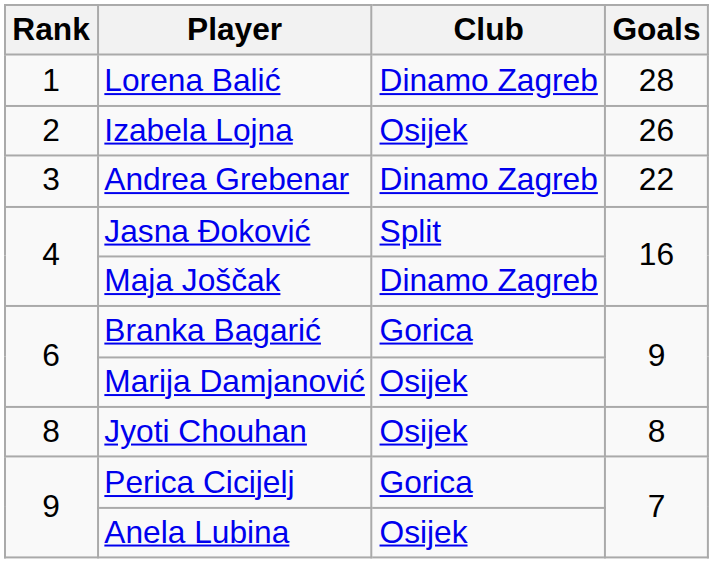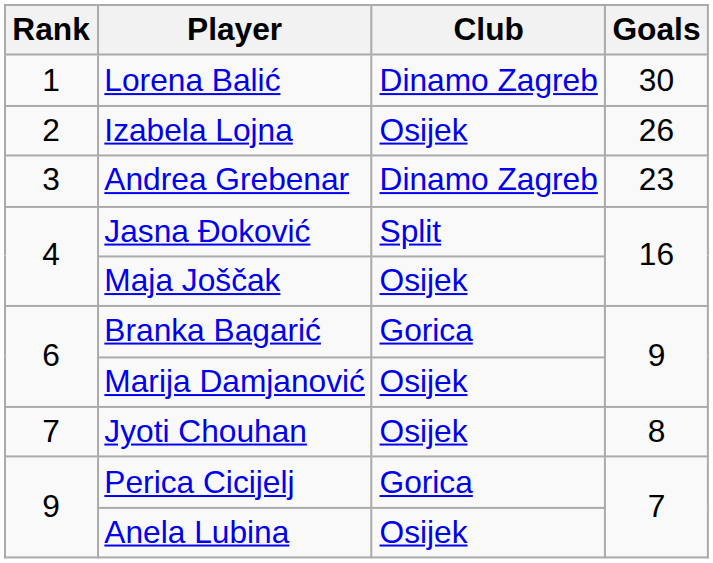 <table class="wikitable" style="text-align:center">
 <tr>
 <th>Rank</th>
 <th>Player</th>
 <th>Club</th>
 <th>Goals</th>
 </tr>
 <tr>
 <td rowspan=1>1</td>
 <td align="left"> <a href='#'>Lorena Balić</a></td>
 <td align="left"><a href='#'>Dinamo Zagreb</a></td>
-<td rowspan=1>28</td>
+<td rowspan=1>30</td>
 </tr>
 <tr>
 <td rowspan=1>2</td>
 <td align="left"> <a href='#'>Izabela Lojna</a></td>
 <td align="left"><a href='#'>Osijek</a></td>
 <td rowspan=1>26</td>
 </tr>
 <tr>
 <td rowspan=1>3</td>
 <td align="left"> <a href='#'>Andrea Grebenar</a></td>
 <td align="left"><a href='#'>Dinamo Zagreb</a></td>
-<td rowspan=1>22</td>
+<td rowspan=1>23</td>
 </tr>
 <tr>
 <td rowspan=2>4</td>
 <td align="left"> <a href='#'>Jasna Đoković</a></td>
 <td align="left"><a href='#'>Split</a></td>
 <td rowspan=2>16</td>
 </tr>
 <tr>
 <td align="left"> <a href='#'>Maja Joščak</a></td>
-<td align="left"><a href='#'>Dinamo Zagreb</a></td>
+<td align="left"><a href='#'>Osijek</a></td>
 </tr>
 <tr>
 <td rowspan=2>6</td>
 <td align="left"> <a href='#'>Branka Bagarić</a></td>
 <td align="left"><a href='#'>Gorica</a></td>
 <td rowspan=2>9</td>
 </tr>
 <tr>
 <td align="left"> <a href='#'>Marija Damjanović</a></td>
 <td align="left"><a href='#'>Osijek</a></td>
 </tr>
 <tr>
-<td rowspan=1>8</td>
+<td rowspan=1>7</td>
 <td align="left"> <a href='#'>Jyoti Chouhan</a></td>
 <td align="left"><a href='#'>Osijek</a></td>
 <td rowspan=1>8</td>
 </tr>
 <tr>
 <td rowspan=2>9</td>
 <td align="left"> <a href='#'>Perica Cicijelj</a></td>
 <td align="left"><a href='#'>Gorica</a></td>
 <td rowspan=2>7</td>
 </tr>
 <tr>
 <td align="left"> <a href='#'>Anela Lubina</a></td>
 <td align="left"><a href='#'>Osijek</a></td>
 </tr>
 </table>
